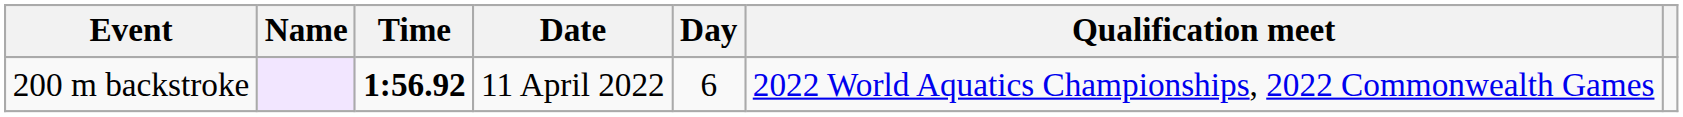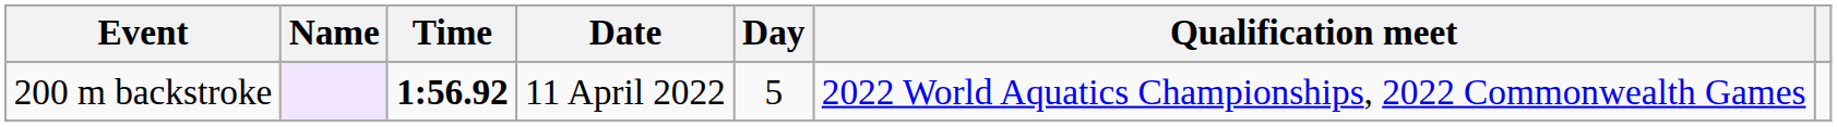 <table class="wikitable">
 <tr>
 <th>Event</th>
 <th>Name</th>
 <th>Time</th>
 <th>Date</th>
 <th>Day</th>
 <th>Qualification meet</th>
 <th></th>
 </tr>
 <tr>
 <td>200 m backstroke</td>
 <td bgcolor=#f2e6ff></td>
 <td style="text-align:center;"><strong>1:56.92</strong></td>
 <td>11 April 2022</td>
-<td style="text-align:center;">6</td>
+<td style="text-align:center;">5</td>
 <td style="text-align:center;"><a href='#'>2022 World Aquatics Championships</a>, <a href='#'>2022 Commonwealth Games</a></td>
 <td style="text-align:center;"></td>
 </tr>
 </table>
